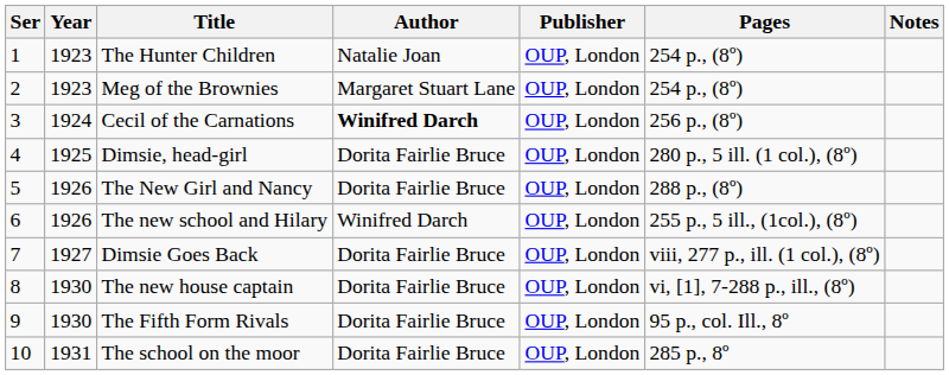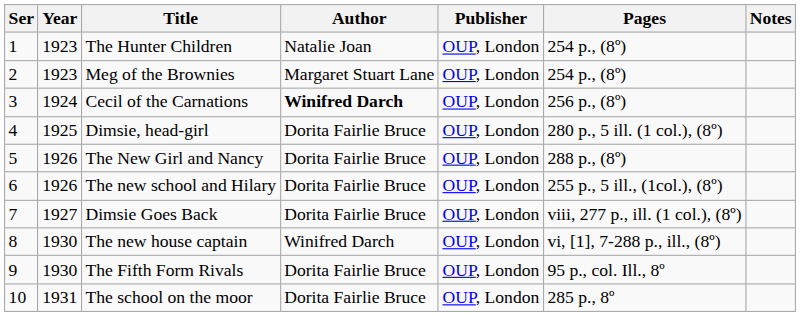 <table class="wikitable sortable">
 <tr>
 <th>Ser</th>
 <th>Year</th>
 <th>Title</th>
 <th>Author</th>
 <th>Publisher</th>
 <th>Pages</th>
 <th>Notes</th>
 </tr>
 <tr>
 <td>1</td>
 <td>1923</td>
 <td>The Hunter Children</td>
 <td>Natalie Joan</td>
 <td><a href='#'>OUP</a>, London</td>
 <td>254 p., (8º)</td>
 <td></td>
 </tr>
 <tr>
 <td>2</td>
 <td>1923</td>
 <td>Meg of the Brownies</td>
 <td>Margaret Stuart Lane</td>
 <td><a href='#'>OUP</a>, London</td>
 <td>254 p., (8º)</td>
 <td></td>
 </tr>
 <tr>
 <td>3</td>
 <td>1924</td>
 <td>Cecil of the Carnations</td>
 <td><strong>Winifred Darch</strong></td>
 <td><a href='#'>OUP</a>, London</td>
 <td>256 p., (8º)</td>
 <td></td>
 </tr>
 <tr>
 <td>4</td>
 <td>1925</td>
 <td>Dimsie, head-girl</td>
 <td>Dorita Fairlie Bruce</td>
 <td><a href='#'>OUP</a>, London</td>
 <td>280 p., 5 ill. (1 col.), (8º)</td>
 <td></td>
 </tr>
 <tr>
 <td>5</td>
 <td>1926</td>
 <td>The New Girl and Nancy</td>
 <td>Dorita Fairlie Bruce</td>
 <td><a href='#'>OUP</a>, London</td>
 <td>288 p., (8º)</td>
 <td></td>
 </tr>
 <tr>
 <td>6</td>
 <td>1926</td>
 <td>The new school and Hilary</td>
-<td>Winifred Darch</td>
+<td>Dorita Fairlie Bruce</td>
 <td><a href='#'>OUP</a>, London</td>
 <td>255 p., 5 ill., (1col.), (8º)</td>
 <td></td>
 </tr>
 <tr>
 <td>7</td>
 <td>1927</td>
 <td>Dimsie Goes Back</td>
 <td>Dorita Fairlie Bruce</td>
 <td><a href='#'>OUP</a>, London</td>
 <td>viii, 277 p., ill. (1 col.), (8º)</td>
 <td></td>
 </tr>
 <tr>
 <td>8</td>
 <td>1930</td>
 <td>The new house captain</td>
-<td>Dorita Fairlie Bruce</td>
+<td>Winifred Darch</td>
 <td><a href='#'>OUP</a>, London</td>
 <td>vi, [1], 7-288 p., ill., (8º)</td>
 <td></td>
 </tr>
 <tr>
 <td>9</td>
 <td>1930</td>
 <td>The Fifth Form Rivals</td>
 <td>Dorita Fairlie Bruce</td>
 <td><a href='#'>OUP</a>, London</td>
 <td>95 p., col. Ill., 8º</td>
 <td></td>
 </tr>
 <tr>
 <td>10</td>
 <td>1931</td>
 <td>The school on the moor</td>
 <td>Dorita Fairlie Bruce</td>
 <td><a href='#'>OUP</a>, London</td>
 <td>285 p., 8º</td>
 <td></td>
 </tr>
 </table>
